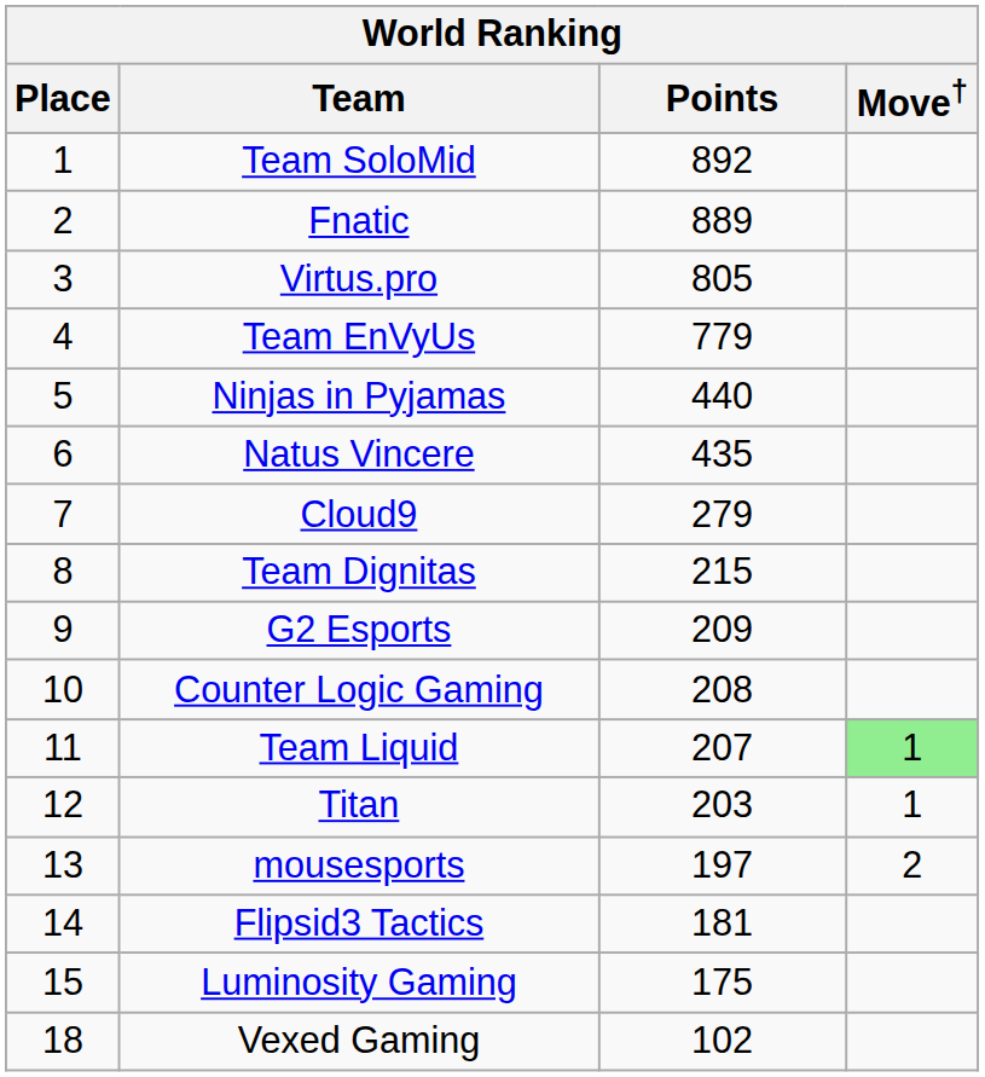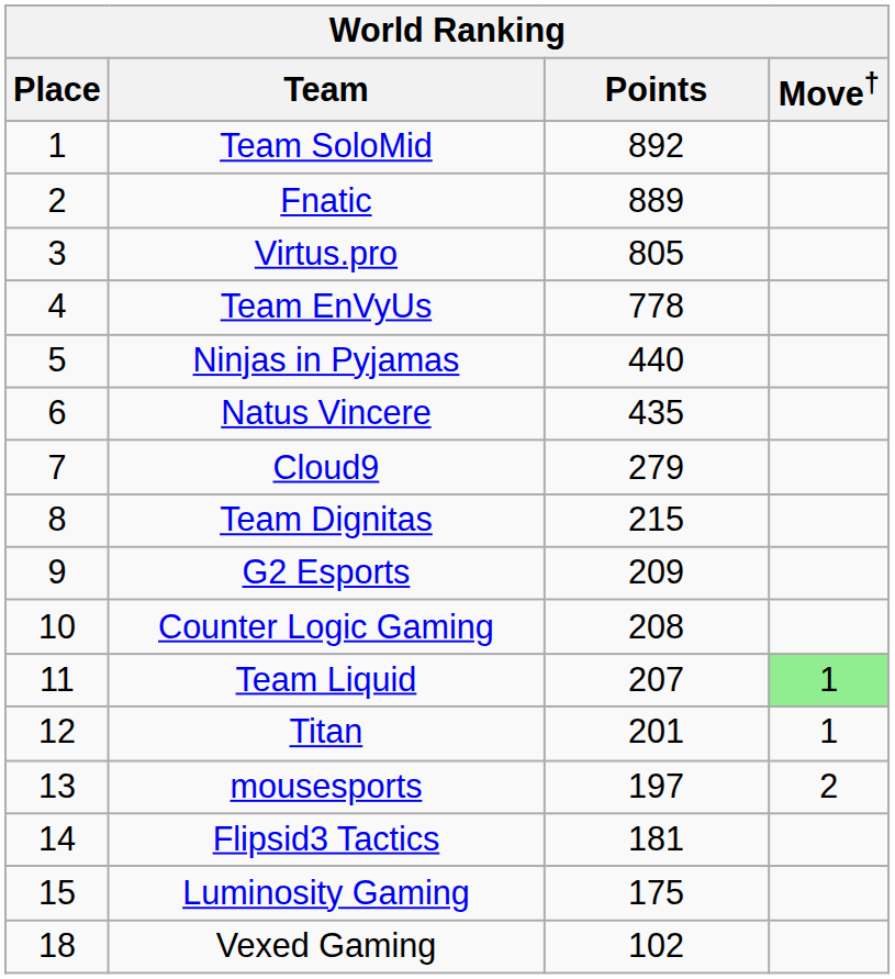 <table class="wikitable" style="text-align: center;">
 <tr>
 <th colspan=5>World Ranking</th>
 </tr>
 <tr>
 <th width="30px">Place</th>
 <th width="200px">Team</th>
 <th width="100px">Points</th>
 <th width="50px">Move<sup>†</sup></th>
 </tr>
 <tr>
 <td>1</td>
 <td><a href='#'>Team SoloMid</a></td>
 <td>892</td>
 <td></td>
 </tr>
 <tr>
 <td>2</td>
 <td><a href='#'>Fnatic</a></td>
 <td>889</td>
 <td></td>
 </tr>
 <tr>
 <td>3</td>
 <td><a href='#'>Virtus.pro</a></td>
 <td>805</td>
 <td></td>
 </tr>
 <tr>
 <td>4</td>
 <td><a href='#'>Team EnVyUs</a></td>
-<td>779</td>
+<td>778</td>
 <td></td>
 </tr>
 <tr>
 <td>5</td>
 <td><a href='#'>Ninjas in Pyjamas</a></td>
 <td>440</td>
 <td></td>
 </tr>
 <tr>
 <td>6</td>
 <td><a href='#'>Natus Vincere</a></td>
 <td>435</td>
 <td></td>
 </tr>
 <tr>
 <td>7</td>
 <td><a href='#'>Cloud9</a></td>
 <td>279</td>
 <td></td>
 </tr>
 <tr>
 <td>8</td>
 <td><a href='#'>Team Dignitas</a></td>
 <td>215</td>
 <td></td>
 </tr>
 <tr>
 <td>9</td>
 <td><a href='#'>G2 Esports</a></td>
 <td>209</td>
 <td></td>
 </tr>
 <tr>
 <td>10</td>
 <td><a href='#'>Counter Logic Gaming</a></td>
 <td>208</td>
 <td></td>
 </tr>
 <tr>
 <td>11</td>
 <td><a href='#'>Team Liquid</a></td>
 <td>207</td>
 <td style="background: lightgreen;"> 1</td>
 </tr>
 <tr>
 <td>12</td>
 <td><a href='#'>Titan</a></td>
-<td>203</td>
+<td>201</td>
 <td> 1</td>
 </tr>
 <tr>
 <td>13</td>
 <td><a href='#'>mousesports</a></td>
 <td>197</td>
 <td> 2</td>
 </tr>
 <tr>
 <td>14</td>
 <td><a href='#'>Flipsid3 Tactics</a></td>
 <td>181</td>
 <td></td>
 </tr>
 <tr>
 <td>15</td>
 <td><a href='#'>Luminosity Gaming</a></td>
 <td>175</td>
 <td></td>
 </tr>
 <tr>
 <td>18</td>
 <td>Vexed Gaming</td>
 <td>102</td>
 <td></td>
 </tr>
 </table>
